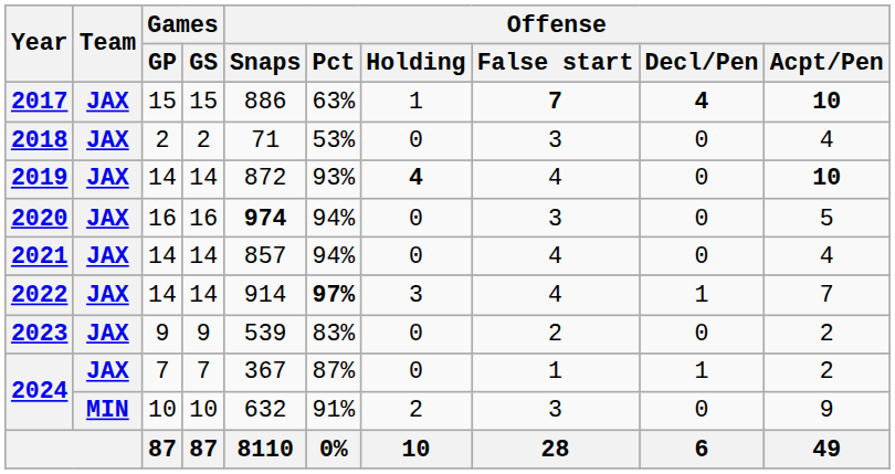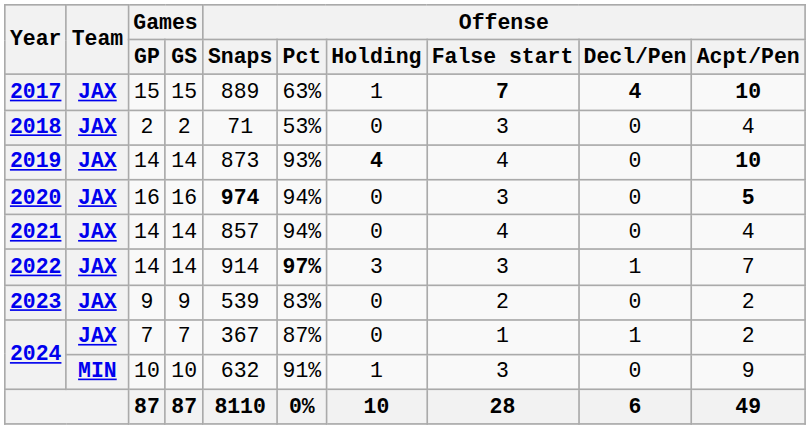 <table class="wikitable" style="text-align:center;">
 <tr>
 <th rowspan="2">Year</th>
 <th rowspan="2">Team</th>
 <th colspan="2">Games</th>
 <th colspan="8">Offense</th>
 </tr>
 <tr>
 <th>GP</th>
 <th>GS</th>
 <th>Snaps</th>
 <th>Pct</th>
 <th>Holding</th>
 <th>False start</th>
 <th>Decl/Pen</th>
 <th>Acpt/Pen</th>
 </tr>
 <tr>
 <th><a href='#'>2017</a></th>
 <th><a href='#'>JAX</a></th>
 <td>15</td>
 <td>15</td>
-<td>886</td>
+<td>889</td>
 <td>63%</td>
 <td>1</td>
 <td><strong>7</strong></td>
 <td><strong>4</strong></td>
 <td><strong>10</strong></td>
 </tr>
 <tr>
 <th><a href='#'>2018</a></th>
 <th><a href='#'>JAX</a></th>
 <td>2</td>
 <td>2</td>
 <td>71</td>
 <td>53%</td>
 <td>0</td>
 <td>3</td>
 <td>0</td>
 <td>4</td>
 </tr>
 <tr>
 <th><a href='#'>2019</a></th>
 <th><a href='#'>JAX</a></th>
 <td>14</td>
 <td>14</td>
-<td>872</td>
+<td>873</td>
 <td>93%</td>
 <td><strong>4</strong></td>
 <td>4</td>
 <td>0</td>
 <td><strong>10</strong></td>
 </tr>
 <tr>
 <th><a href='#'>2020</a></th>
 <th><a href='#'>JAX</a></th>
 <td>16</td>
 <td>16</td>
 <td><strong>974</strong></td>
 <td>94%</td>
 <td>0</td>
 <td>3</td>
 <td>0</td>
-<td>5</td>
+<td><strong>5</strong></td>
 </tr>
 <tr>
 <th><a href='#'>2021</a></th>
 <th><a href='#'>JAX</a></th>
 <td>14</td>
 <td>14</td>
 <td>857</td>
 <td>94%</td>
 <td>0</td>
 <td>4</td>
 <td>0</td>
 <td>4</td>
 </tr>
 <tr>
 <th><a href='#'>2022</a></th>
 <th><a href='#'>JAX</a></th>
 <td>14</td>
 <td>14</td>
 <td>914</td>
 <td><strong>97%</strong></td>
 <td>3</td>
-<td>4</td>
+<td>3</td>
 <td>1</td>
 <td>7</td>
 </tr>
 <tr>
 <th><a href='#'>2023</a></th>
 <th><a href='#'>JAX</a></th>
 <td>9</td>
 <td>9</td>
 <td>539</td>
 <td>83%</td>
 <td>0</td>
 <td>2</td>
 <td>0</td>
 <td>2</td>
 </tr>
 <tr>
 <th rowspan="2"><a href='#'>2024</a></th>
 <th><a href='#'>JAX</a></th>
 <td>7</td>
 <td>7</td>
 <td>367</td>
 <td>87%</td>
 <td>0</td>
 <td>1</td>
 <td>1</td>
 <td>2</td>
 </tr>
 <tr>
 <th><a href='#'>MIN</a></th>
 <td>10</td>
 <td>10</td>
 <td>632</td>
 <td>91%</td>
-<td>2</td>
+<td>1</td>
 <td>3</td>
 <td>0</td>
 <td>9</td>
 </tr>
 <tr>
 <th colspan="2"></th>
 <th>87</th>
 <th>87</th>
 <th>8110</th>
 <th>0%</th>
 <th>10</th>
 <th>28</th>
 <th>6</th>
 <th>49</th>
 </tr>
 </table>
